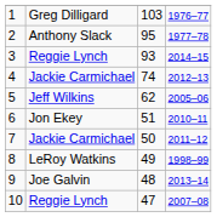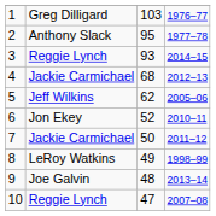 <table class="wikitable">
 <tr>
 </tr>
 <tr>
 <td>1</td>
 <td>Greg Dilligard</td>
 <td>103</td>
 <td style="font-size:80%;"><a href='#'>1976–77</a></td>
 </tr>
 <tr>
 <td>2</td>
 <td>Anthony Slack</td>
 <td>95</td>
 <td style="font-size:80%;"><a href='#'>1977–78</a></td>
 </tr>
 <tr>
 <td>3</td>
 <td><a href='#'>Reggie Lynch</a></td>
 <td>93</td>
 <td style="font-size:80%;"><a href='#'>2014–15</a></td>
 </tr>
 <tr>
 <td>4</td>
 <td><a href='#'>Jackie Carmichael</a></td>
-<td>74</td>
+<td>68</td>
 <td style="font-size:80%;"><a href='#'>2012–13</a></td>
 </tr>
 <tr>
 <td>5</td>
 <td><a href='#'>Jeff Wilkins</a></td>
 <td>62</td>
 <td style="font-size:80%;"><a href='#'>2005–06</a></td>
 </tr>
 <tr>
 <td>6</td>
 <td>Jon Ekey</td>
-<td>51</td>
+<td>52</td>
 <td style="font-size:80%;"><a href='#'>2010–11</a></td>
 </tr>
 <tr>
 <td>7</td>
 <td><a href='#'>Jackie Carmichael</a></td>
 <td>50</td>
 <td style="font-size:80%;"><a href='#'>2011–12</a></td>
 </tr>
 <tr>
 <td>8</td>
 <td>LeRoy Watkins</td>
 <td>49</td>
 <td style="font-size:80%;"><a href='#'>1998–99</a></td>
 </tr>
 <tr>
 <td>9</td>
 <td>Joe Galvin</td>
 <td>48</td>
 <td style="font-size:80%;"><a href='#'>2013–14</a></td>
 </tr>
 <tr>
 <td>10</td>
 <td><a href='#'>Reggie Lynch</a></td>
 <td>47</td>
 <td style="font-size:80%;"><a href='#'>2007–08</a></td>
 </tr>
 </table>
